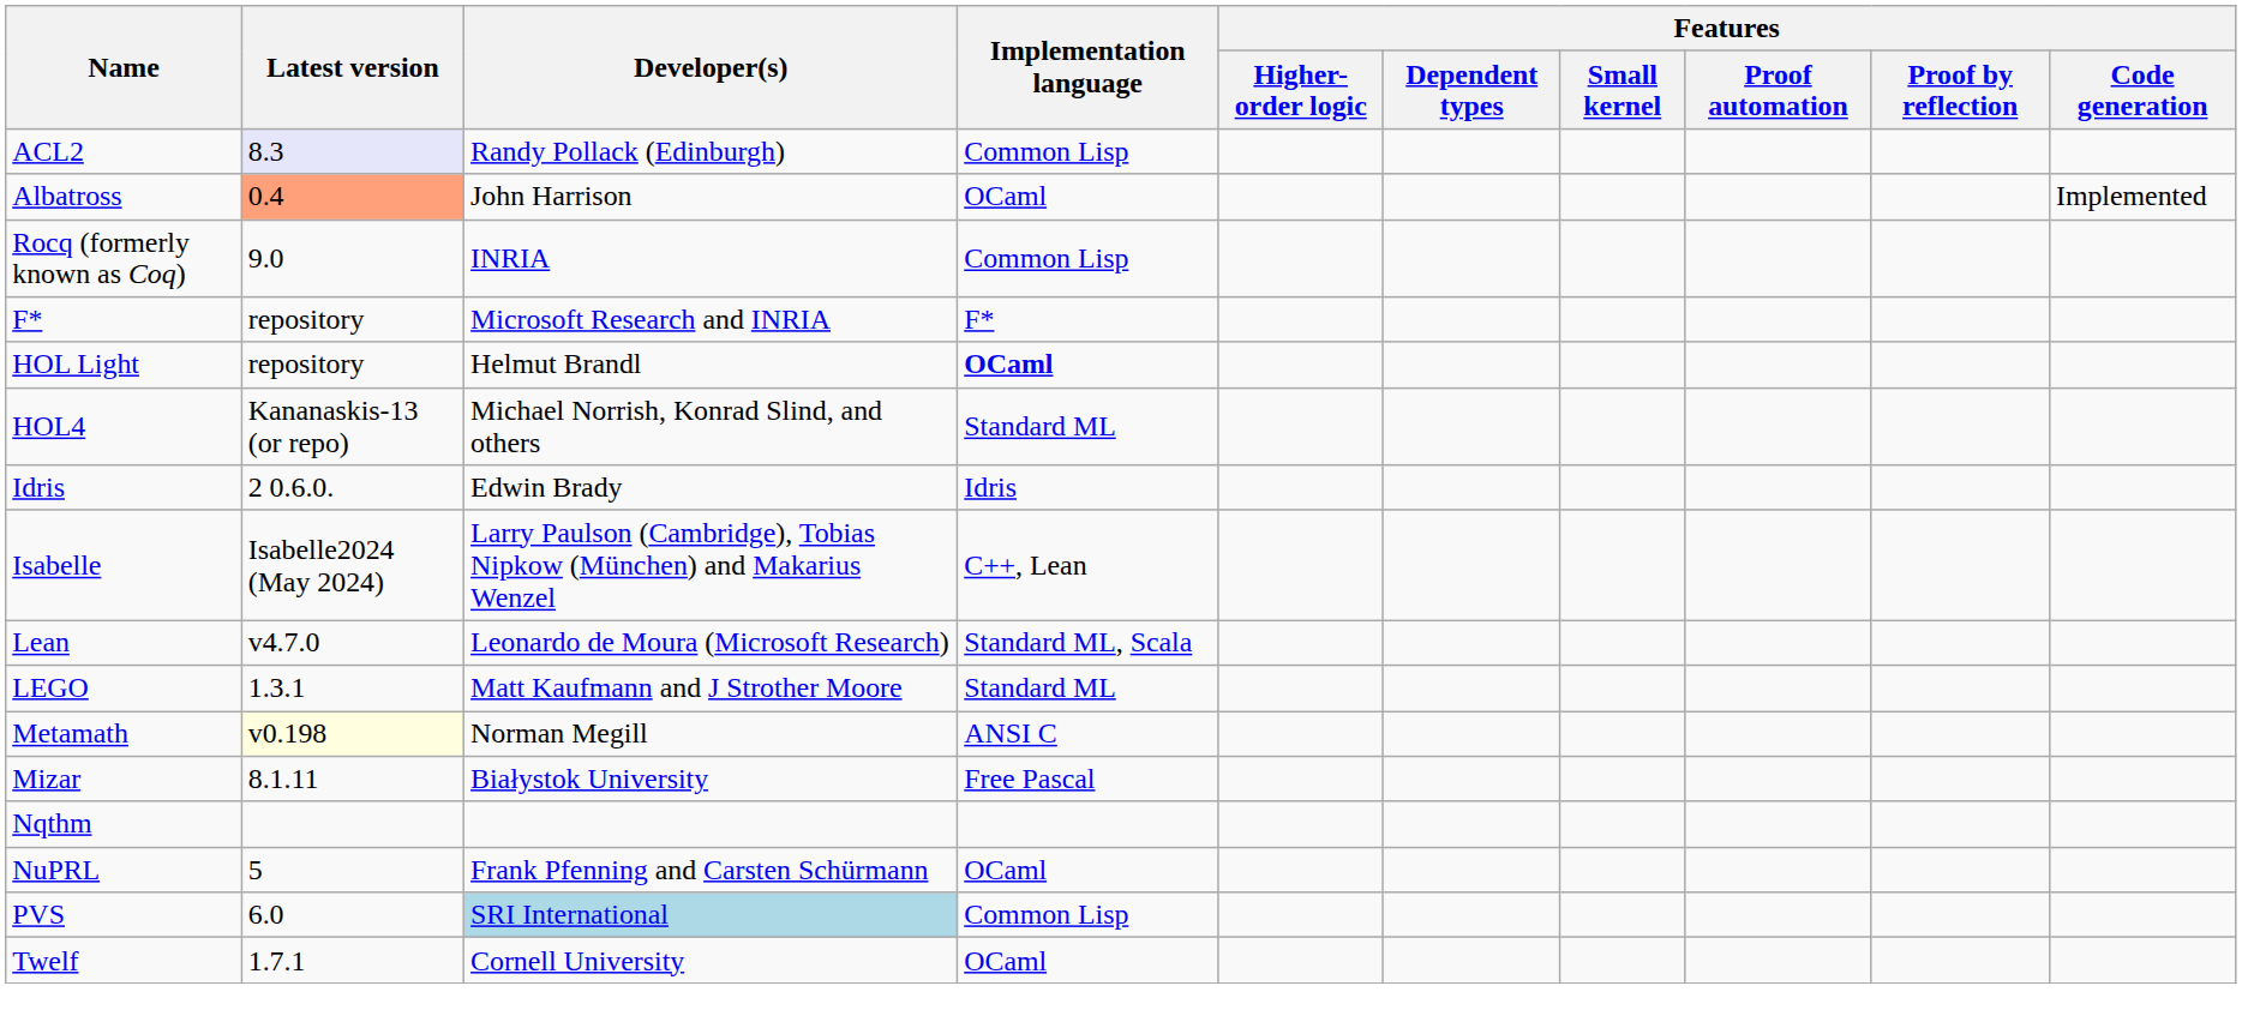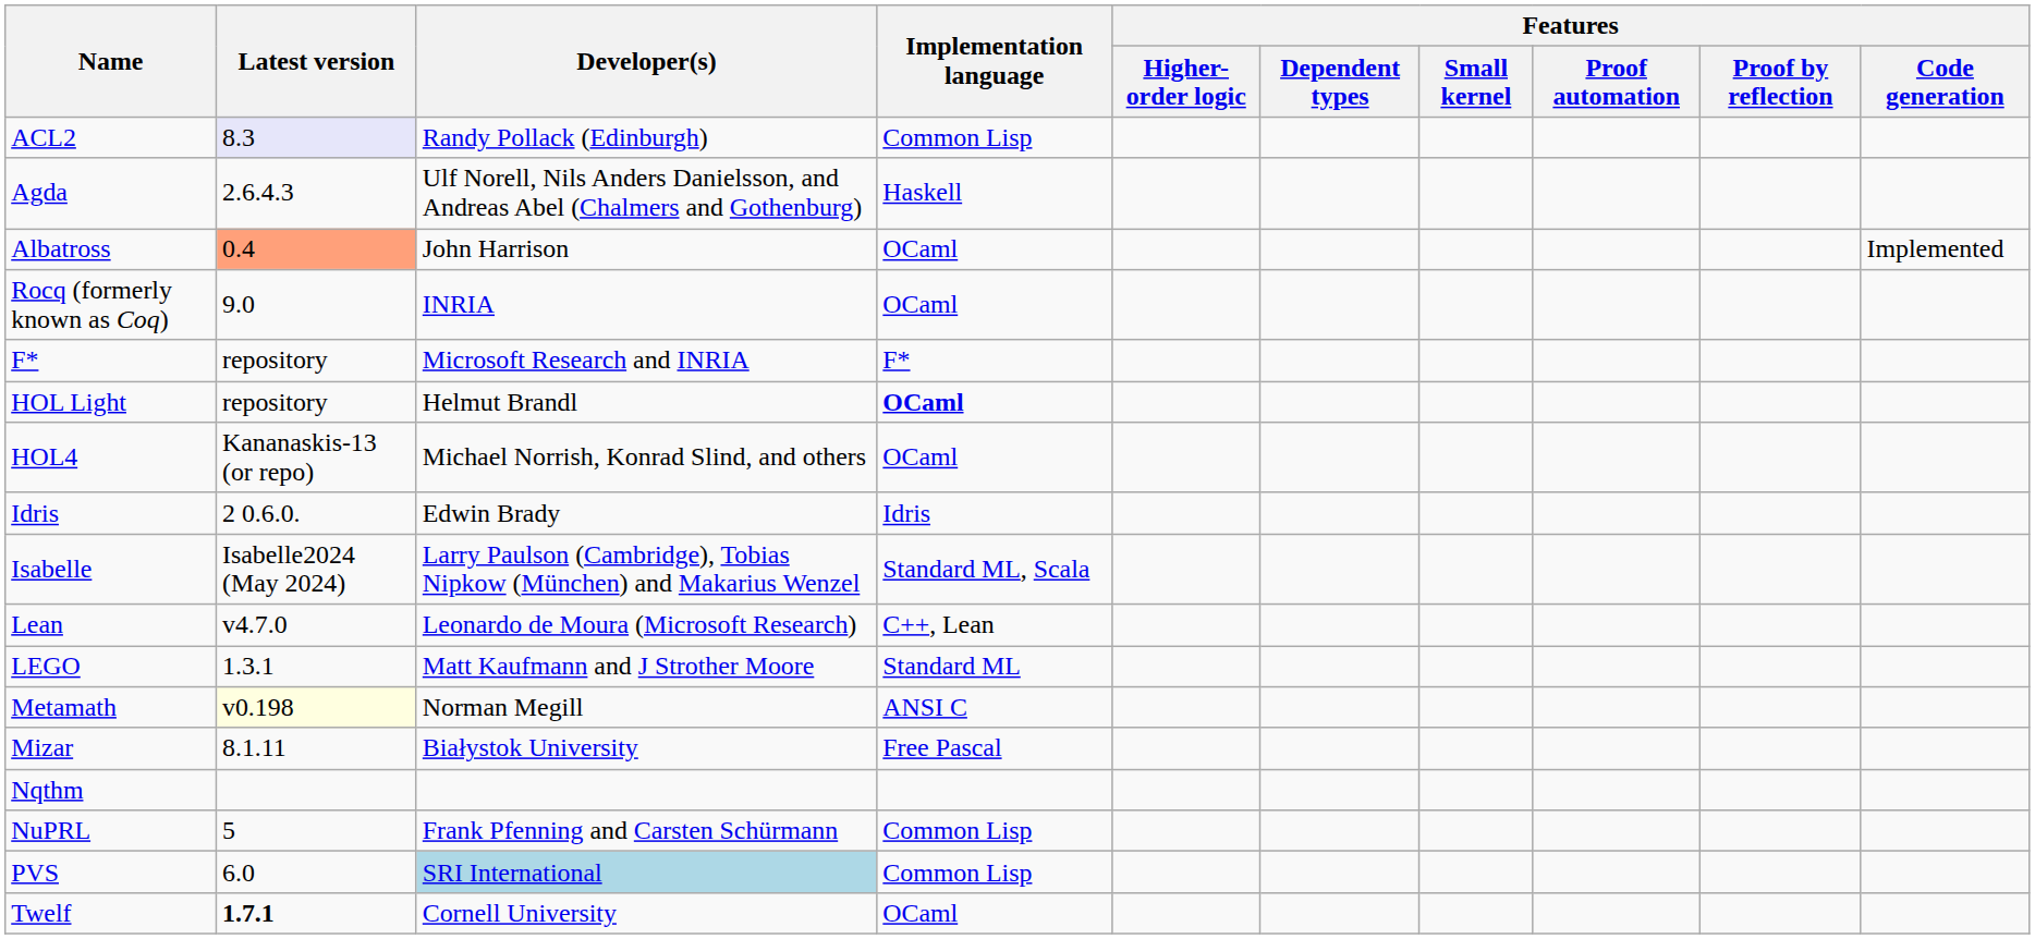 <table class=wikitable>
 <tr>
 <th rowspan=2>Name</th>
 <th rowspan=2>Latest version</th>
 <th rowspan=2>Developer(s)</th>
 <th rowspan=2>Implementation language</th>
 <th colspan=6>Features</th>
 </tr>
 <tr>
 <th><a href='#'>Higher-order logic</a></th>
 <th><a href='#'>Dependent types</a></th>
 <th><a href='#'>Small kernel</a></th>
 <th><a href='#'>Proof automation</a></th>
 <th><a href='#'>Proof by reflection</a></th>
 <th><a href='#'>Code generation</a></th>
 </tr>
 <tr>
 <td><a href='#'>ACL2</a></td>
 <td style="background: lavender;">8.3</td>
 <td><a href='#'>Randy Pollack</a> (<a href='#'>Edinburgh</a>)</td>
 <td><a href='#'>Common Lisp</a></td>
 <td></td>
 <td></td>
 <td></td>
 <td></td>
 <td></td>
 <td></td>
 </tr>
 <tr>
+<td><a href='#'>Agda</a></td>
+<td>2.6.4.3</td>
+<td>Ulf Norell, Nils Anders Danielsson, and Andreas Abel (<a href='#'>Chalmers</a> and <a href='#'>Gothenburg</a>)</td>
+<td><a href='#'>Haskell</a></td>
+<td><br></td>
+<td><br></td>
+<td><br></td>
+<td><br></td>
+<td><br></td>
+<td><br></td>
+</tr>
+<tr>
 <td><a href='#'>Albatross</a></td>
 <td style="background: lightsalmon;">0.4</td>
 <td>John Harrison</td>
 <td><a href='#'>OCaml</a></td>
 <td></td>
 <td></td>
 <td></td>
 <td></td>
 <td></td>
 <td> Implemented</td>
 </tr>
 <tr>
 <td><a href='#'>Rocq</a> (formerly known as <em>Coq</em>)</td>
 <td>9.0</td>
 <td><a href='#'>INRIA</a></td>
-<td><a href='#'>Common Lisp</a></td>
+<td><a href='#'>OCaml</a></td>
 <td></td>
 <td></td>
 <td></td>
 <td></td>
 <td></td>
 <td></td>
 </tr>
 <tr>
 <td><a href='#'>F*</a></td>
 <td>repository</td>
 <td><a href='#'>Microsoft Research</a> and <a href='#'>INRIA</a></td>
 <td><a href='#'>F*</a></td>
 <td></td>
 <td></td>
 <td></td>
 <td></td>
 <td></td>
 <td></td>
 </tr>
 <tr>
 <td><a href='#'>HOL Light</a></td>
 <td>repository</td>
 <td>Helmut Brandl</td>
 <td><strong><a href='#'>OCaml</a></strong></td>
 <td></td>
 <td></td>
 <td></td>
 <td></td>
 <td></td>
 <td></td>
 </tr>
 <tr>
 <td><a href='#'>HOL4</a></td>
 <td>Kananaskis-13 (or repo)</td>
 <td>Michael Norrish, Konrad Slind, and others</td>
-<td><a href='#'>Standard ML</a></td>
+<td><a href='#'>OCaml</a></td>
 <td></td>
 <td></td>
 <td></td>
 <td></td>
 <td></td>
 <td></td>
 </tr>
 <tr>
 <td><a href='#'>Idris</a></td>
 <td>2 0.6.0.</td>
 <td>Edwin Brady</td>
 <td><a href='#'>Idris</a></td>
 <td></td>
 <td></td>
 <td></td>
 <td></td>
 <td></td>
 <td></td>
 </tr>
 <tr>
 <td><a href='#'>Isabelle</a></td>
 <td>Isabelle2024 (May 2024)</td>
 <td><a href='#'>Larry Paulson</a> (<a href='#'>Cambridge</a>), <a href='#'>Tobias Nipkow</a> (<a href='#'>München</a>) and <a href='#'>Makarius Wenzel</a></td>
-<td><a href='#'>C++</a>, Lean</td>
+<td><a href='#'>Standard ML</a>, <a href='#'>Scala</a></td>
 <td></td>
 <td></td>
 <td></td>
 <td></td>
 <td></td>
 <td></td>
 </tr>
 <tr>
 <td><a href='#'>Lean</a></td>
 <td>v4.7.0</td>
 <td><a href='#'>Leonardo de Moura</a> (<a href='#'>Microsoft Research</a>)</td>
-<td><a href='#'>Standard ML</a>, <a href='#'>Scala</a></td>
+<td><a href='#'>C++</a>, Lean</td>
 <td></td>
 <td></td>
 <td></td>
 <td></td>
 <td></td>
 <td></td>
 </tr>
 <tr>
 <td><a href='#'>LEGO</a></td>
 <td>1.3.1</td>
 <td><a href='#'>Matt Kaufmann</a> and <a href='#'>J Strother Moore</a></td>
 <td><a href='#'>Standard ML</a></td>
 <td></td>
 <td></td>
 <td></td>
 <td></td>
 <td></td>
 <td></td>
 </tr>
 <tr>
 <td><a href='#'>Metamath</a></td>
 <td style="background: lightyellow;">v0.198</td>
 <td>Norman Megill</td>
 <td><a href='#'>ANSI C</a></td>
 <td></td>
 <td></td>
 <td></td>
 <td></td>
 <td></td>
 <td></td>
 </tr>
 <tr>
 <td><a href='#'>Mizar</a></td>
 <td>8.1.11</td>
 <td><a href='#'>Białystok University</a></td>
 <td><a href='#'>Free Pascal</a></td>
 <td></td>
 <td></td>
 <td></td>
 <td></td>
 <td></td>
 <td></td>
 </tr>
 <tr>
 <td><a href='#'>Nqthm</a></td>
 <td></td>
 <td></td>
 <td></td>
 <td></td>
 <td></td>
 <td></td>
 <td></td>
 <td></td>
 <td></td>
 </tr>
 <tr>
 <td><a href='#'>NuPRL</a></td>
 <td>5</td>
 <td><a href='#'>Frank Pfenning</a> and <a href='#'>Carsten Schürmann</a></td>
-<td><a href='#'>OCaml</a></td>
+<td><a href='#'>Common Lisp</a></td>
 <td></td>
 <td></td>
 <td></td>
 <td></td>
 <td></td>
 <td></td>
 </tr>
 <tr>
 <td><a href='#'>PVS</a></td>
 <td>6.0</td>
 <td style="background: lightblue;"><a href='#'>SRI International</a></td>
 <td><a href='#'>Common Lisp</a></td>
 <td></td>
 <td></td>
 <td></td>
 <td></td>
 <td></td>
 <td></td>
 </tr>
 <tr>
 <td><a href='#'>Twelf</a></td>
-<td>1.7.1</td>
+<td><strong>1.7.1</strong></td>
 <td><a href='#'>Cornell University</a></td>
 <td><a href='#'>OCaml</a></td>
 <td></td>
 <td></td>
 <td></td>
 <td></td>
 <td></td>
 <td></td>
 </tr>
 </table>
